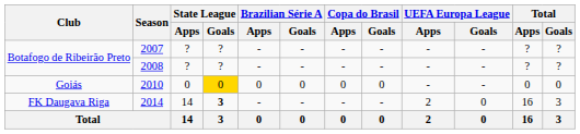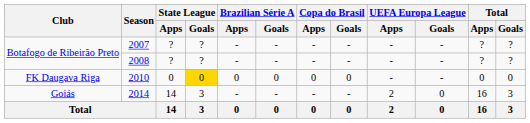 <table class="wikitable" style="text-align: center;">
 <tr>
 <th rowspan="2">Club</th>
 <th rowspan="2">Season</th>
 <th colspan="2">State League</th>
 <th colspan="2"><a href='#'>Brazilian Série A</a></th>
 <th colspan="2"><a href='#'>Copa do Brasil</a></th>
 <th colspan="2"><a href='#'>UEFA Europa League</a></th>
 <th colspan="2">Total</th>
 </tr>
 <tr>
 <th>Apps</th>
 <th>Goals</th>
 <th>Apps</th>
 <th>Goals</th>
 <th>Apps</th>
 <th>Goals</th>
 <th>Apps</th>
 <th>Goals</th>
 <th>Apps</th>
 <th>Goals</th>
 </tr>
 <tr>
 <td rowspan="2" valign="center"><a href='#'>Botafogo de Ribeirão Preto</a></td>
 <td><a href='#'>2007</a></td>
 <td>?</td>
 <td>?</td>
 <td>-</td>
 <td>-</td>
 <td>-</td>
 <td>-</td>
 <td>-</td>
 <td>-</td>
 <td>?</td>
 <td>?</td>
 </tr>
 <tr>
 <td><a href='#'>2008</a></td>
 <td>?</td>
 <td>?</td>
 <td>-</td>
 <td>-</td>
 <td>-</td>
 <td>-</td>
 <td>-</td>
 <td>-</td>
 <td>?</td>
 <td>?</td>
 </tr>
 <tr>
-<td rowspan="1" valign="center"><a href='#'>Goiás</a></td>
+<td rowspan="1" valign="center"><a href='#'>FK Daugava Riga</a></td>
 <td><a href='#'>2010</a></td>
 <td>0</td>
 <td style="background: gold;">0</td>
 <td>0</td>
 <td>0</td>
 <td>0</td>
 <td>0</td>
 <td>-</td>
 <td>-</td>
 <td>0</td>
 <td>0</td>
 </tr>
 <tr>
-<td rowspan="1" valign="center"><a href='#'>FK Daugava Riga</a></td>
+<td rowspan="1" valign="center"><a href='#'>Goiás</a></td>
 <td><a href='#'>2014</a></td>
 <td>14</td>
-<td><strong>3</strong></td>
+<td>3</td>
 <td>-</td>
 <td>-</td>
 <td>-</td>
 <td>-</td>
 <td>2</td>
 <td>0</td>
 <td>16</td>
 <td>3</td>
 </tr>
 <tr>
 <th colspan="2"><strong>Total</strong></th>
 <th>14</th>
 <th>3</th>
 <th>0</th>
 <th>0</th>
 <th>0</th>
 <th>0</th>
 <th>2</th>
 <th>0</th>
 <th>16</th>
 <th>3</th>
 </tr>
 </table>
